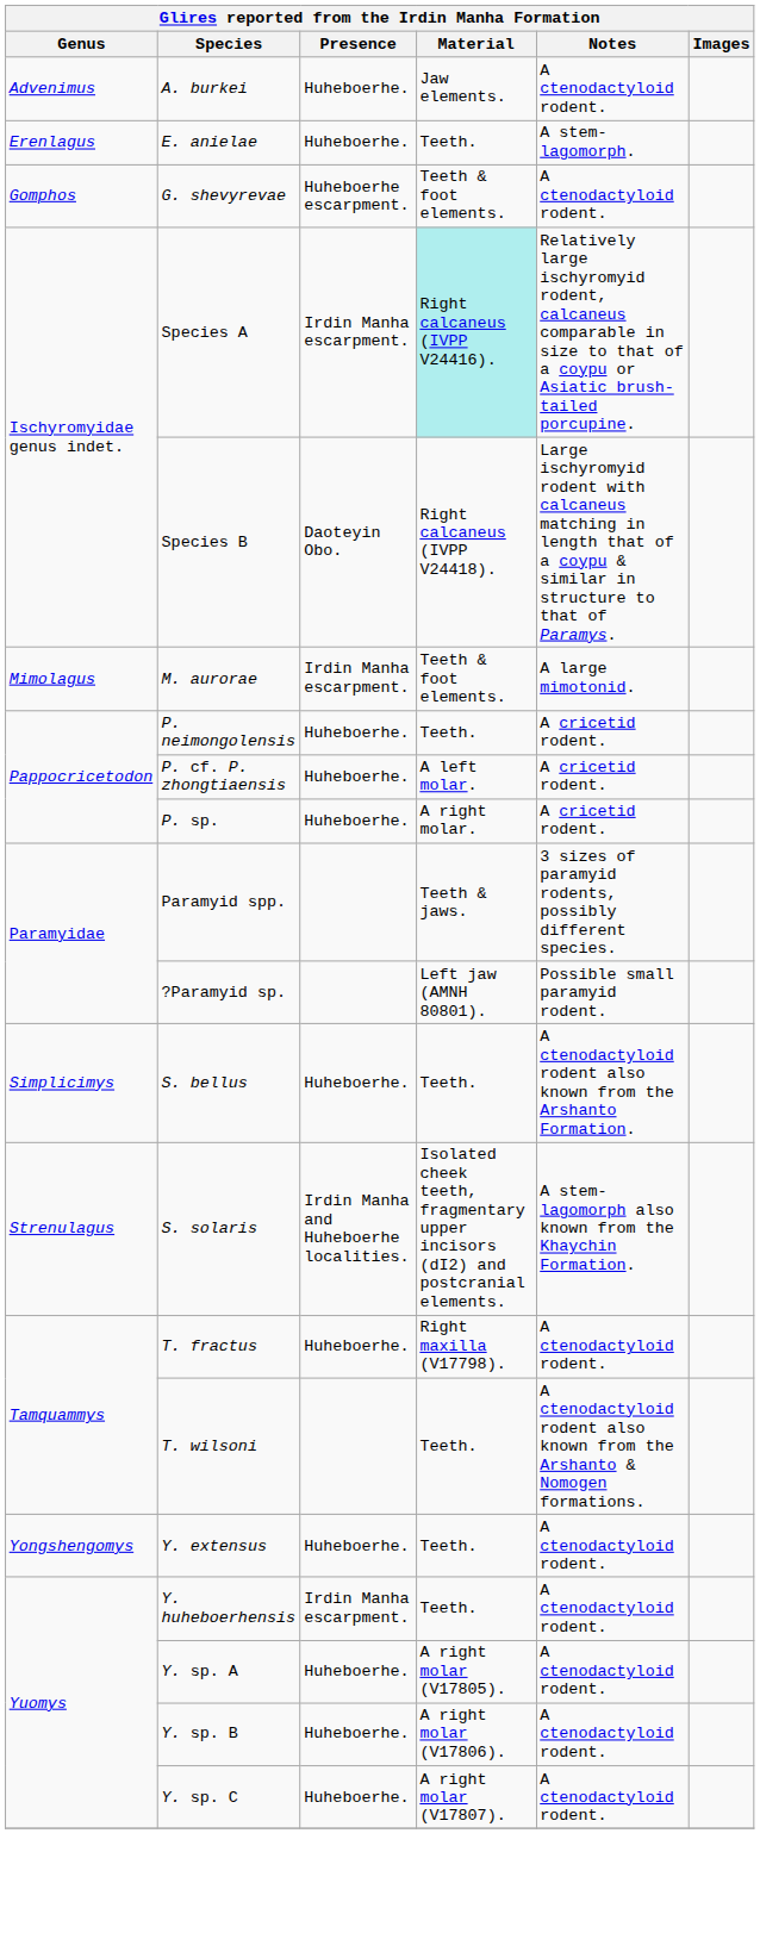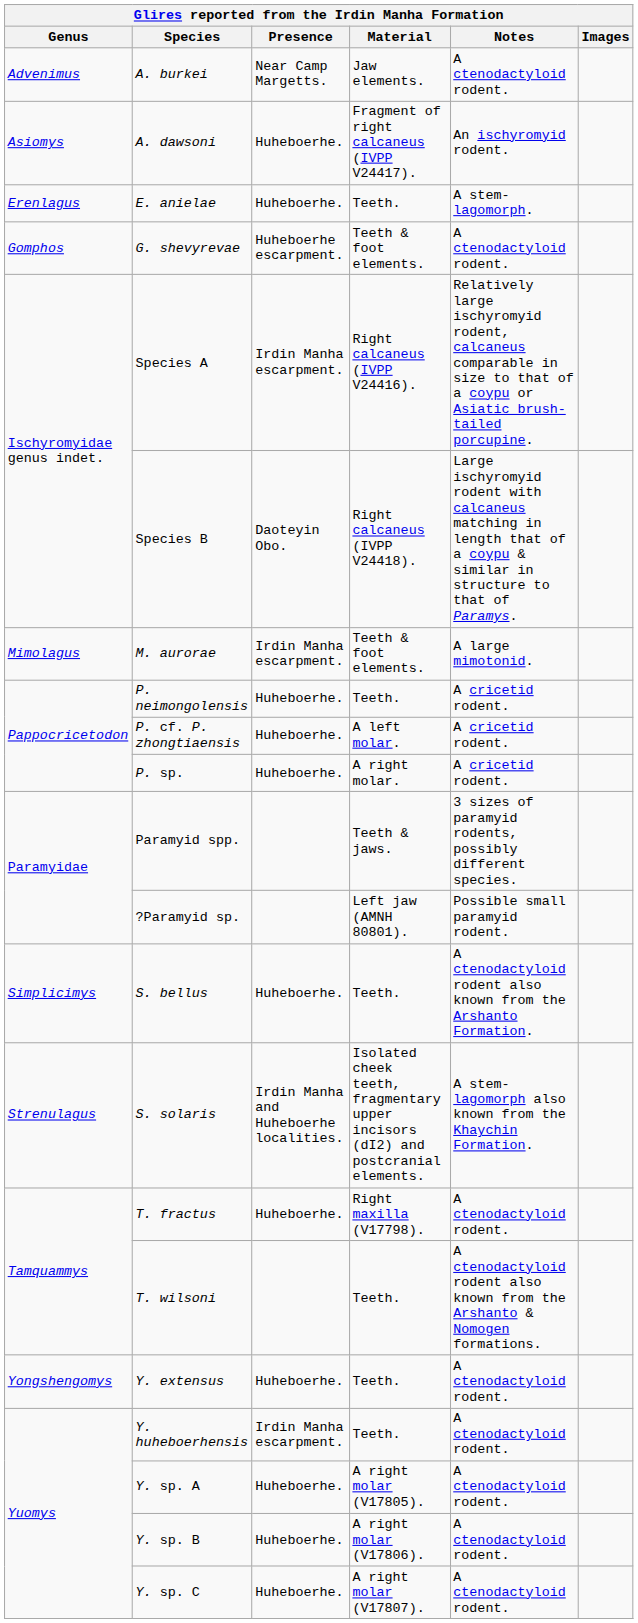 <table class="wikitable" align="center">
 <tr>
 <th colspan="6" align="center"><strong><a href='#'>Glires</a> reported from the Irdin Manha Formation</strong></th>
 </tr>
 <tr>
 <th>Genus</th>
 <th>Species</th>
 <th>Presence</th>
 <th><strong>Material</strong></th>
 <th>Notes</th>
 <th>Images</th>
 </tr>
 <tr>
 <td><em><a href='#'>Advenimus</a></em></td>
 <td><em>A. burkei</em></td>
-<td>Huheboerhe.</td>
+<td>Near Camp Margetts.</td>
 <td>Jaw elements.</td>
 <td>A <a href='#'>ctenodactyloid</a> rodent.</td>
+<td></td>
+</tr>
+<tr>
+<td><em><a href='#'>Asiomys</a></em></td>
+<td><em>A. dawsoni</em></td>
+<td>Huheboerhe.</td>
+<td>Fragment of right <a href='#'>calcaneus</a> (<a href='#'>IVPP</a> V24417).</td>
+<td>An <a href='#'>ischyromyid</a> rodent.</td>
 <td></td>
 </tr>
 <tr>
 <td><em><a href='#'>Erenlagus</a></em></td>
 <td><em>E. anielae</em></td>
 <td>Huheboerhe.</td>
 <td>Teeth.</td>
 <td>A stem-<a href='#'>lagomorph</a>.</td>
 <td></td>
 </tr>
 <tr>
 <td><em><a href='#'>Gomphos</a></em></td>
 <td><em>G. shevyrevae</em></td>
 <td>Huheboerhe escarpment.</td>
 <td>Teeth & foot elements.</td>
 <td>A <a href='#'>ctenodactyloid</a> rodent.</td>
 <td></td>
 </tr>
 <tr>
 <td rowspan="2"><a href='#'>Ischyromyidae</a> genus indet.</td>
 <td>Species A</td>
 <td>Irdin Manha escarpment.</td>
-<td style="background: paleturquoise;">Right <a href='#'>calcaneus</a> (<a href='#'>IVPP</a> V24416).</td>
+<td>Right <a href='#'>calcaneus</a> (<a href='#'>IVPP</a> V24416).</td>
 <td>Relatively large ischyromyid rodent, <a href='#'>calcaneus</a> comparable in size to that of a <a href='#'>coypu</a> or <a href='#'>Asiatic brush-tailed porcupine</a>.</td>
 <td></td>
 </tr>
 <tr>
 <td>Species B</td>
 <td>Daoteyin Obo.</td>
 <td>Right <a href='#'>calcaneus</a> (IVPP V24418).</td>
 <td>Large ischyromyid rodent with <a href='#'>calcaneus</a> matching in length that of a <a href='#'>coypu</a> & similar in structure to that of <em><a href='#'>Paramys</a></em>.</td>
 <td></td>
 </tr>
 <tr>
 <td><em><a href='#'>Mimolagus</a></em></td>
 <td><em>M. aurorae</em></td>
 <td>Irdin Manha escarpment.</td>
 <td>Teeth & foot elements.</td>
 <td>A large <a href='#'>mimotonid</a>.</td>
 <td></td>
 </tr>
 <tr>
 <td rowspan="3"><em><a href='#'>Pappocricetodon</a></em></td>
 <td><em>P. neimongolensis</em></td>
 <td>Huheboerhe.</td>
 <td>Teeth.</td>
 <td>A <a href='#'>cricetid</a> rodent.</td>
 <td></td>
 </tr>
 <tr>
 <td><em>P.</em> cf. <em>P. zhongtiaensis</em></td>
 <td>Huheboerhe.</td>
 <td>A left <a href='#'>molar</a>.</td>
 <td>A <a href='#'>cricetid</a> rodent.</td>
 <td></td>
 </tr>
 <tr>
 <td><em>P.</em> sp.</td>
 <td>Huheboerhe.</td>
 <td>A right molar.</td>
 <td>A <a href='#'>cricetid</a> rodent.</td>
 <td></td>
 </tr>
 <tr>
 <td rowspan="2"><a href='#'>Paramyidae</a></td>
 <td>Paramyid spp.</td>
 <td></td>
 <td>Teeth & jaws.</td>
 <td>3 sizes of paramyid rodents, possibly different species.</td>
 <td></td>
 </tr>
 <tr>
 <td>?Paramyid sp.</td>
 <td></td>
 <td>Left jaw (AMNH 80801).</td>
 <td>Possible small paramyid rodent.</td>
 <td></td>
 </tr>
 <tr>
 <td><em><a href='#'>Simplicimys</a></em></td>
 <td><em>S. bellus</em></td>
 <td>Huheboerhe.</td>
 <td>Teeth.</td>
 <td>A <a href='#'>ctenodactyloid</a> rodent also known from the <a href='#'>Arshanto Formation</a>.</td>
 <td></td>
 </tr>
 <tr>
 <td><em><a href='#'>Strenulagus</a></em></td>
 <td><em>S. solaris</em></td>
 <td>Irdin Manha and Huheboerhe localities.</td>
 <td>Isolated cheek teeth, fragmentary upper incisors (dI2) and postcranial elements.</td>
 <td>A stem-<a href='#'>lagomorph</a> also known from the <a href='#'>Khaychin Formation</a>.</td>
 <td></td>
 </tr>
 <tr>
 <td rowspan="2"><em><a href='#'>Tamquammys</a></em></td>
 <td><em>T. fractus</em></td>
 <td>Huheboerhe.</td>
 <td>Right <a href='#'>maxilla</a> (V17798).</td>
 <td>A <a href='#'>ctenodactyloid</a> rodent.</td>
 <td></td>
 </tr>
 <tr>
 <td><em>T. wilsoni</em></td>
 <td></td>
 <td>Teeth.</td>
 <td>A <a href='#'>ctenodactyloid</a> rodent also known from the <a href='#'>Arshanto</a> & <a href='#'>Nomogen</a> formations.</td>
 <td></td>
 </tr>
 <tr>
 <td><em><a href='#'>Yongshengomys</a></em></td>
 <td><em>Y. extensus</em></td>
 <td>Huheboerhe.</td>
 <td>Teeth.</td>
 <td>A <a href='#'>ctenodactyloid</a> rodent.</td>
 <td></td>
 </tr>
 <tr>
 <td rowspan="4"><em><a href='#'>Yuomys</a></em></td>
 <td><em>Y. huheboerhensis</em></td>
 <td>Irdin Manha escarpment.</td>
 <td>Teeth.</td>
 <td>A <a href='#'>ctenodactyloid</a> rodent.</td>
 <td></td>
 </tr>
 <tr>
 <td><em>Y.</em> sp. A</td>
 <td>Huheboerhe.</td>
 <td>A right <a href='#'>molar</a> (V17805).</td>
 <td>A <a href='#'>ctenodactyloid</a> rodent.</td>
 <td></td>
 </tr>
 <tr>
 <td><em>Y.</em> sp. B</td>
 <td>Huheboerhe.</td>
 <td>A right <a href='#'>molar</a> (V17806).</td>
 <td>A <a href='#'>ctenodactyloid</a> rodent.</td>
 <td></td>
 </tr>
 <tr>
 <td><em>Y.</em> sp. C</td>
 <td>Huheboerhe.</td>
 <td>A right <a href='#'>molar</a> (V17807).</td>
 <td>A <a href='#'>ctenodactyloid</a> rodent.</td>
 <td></td>
 </tr>
 <tr>
 </tr>
 </table>
